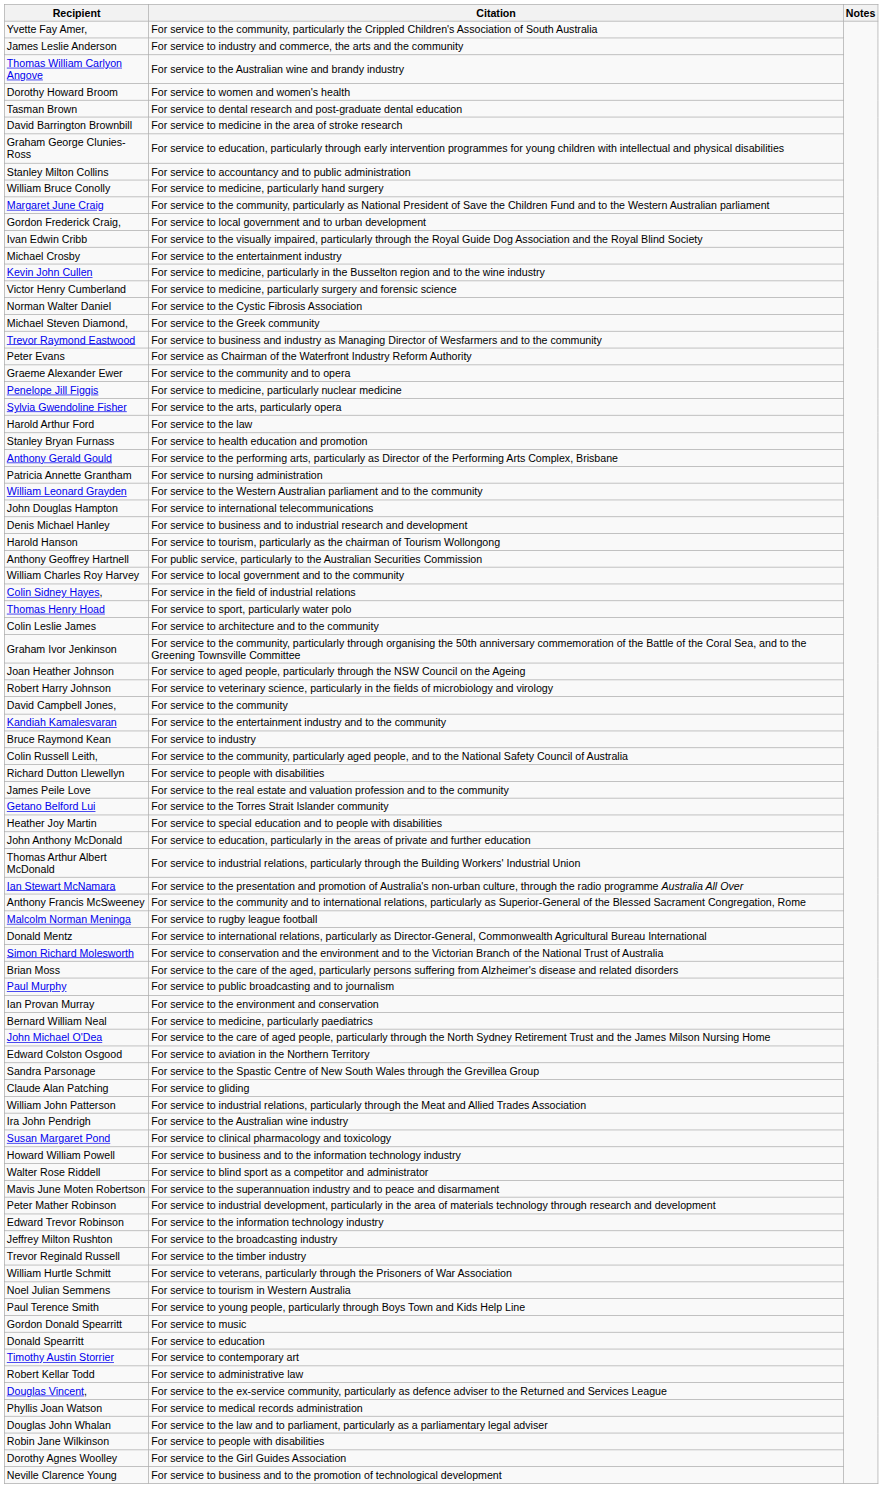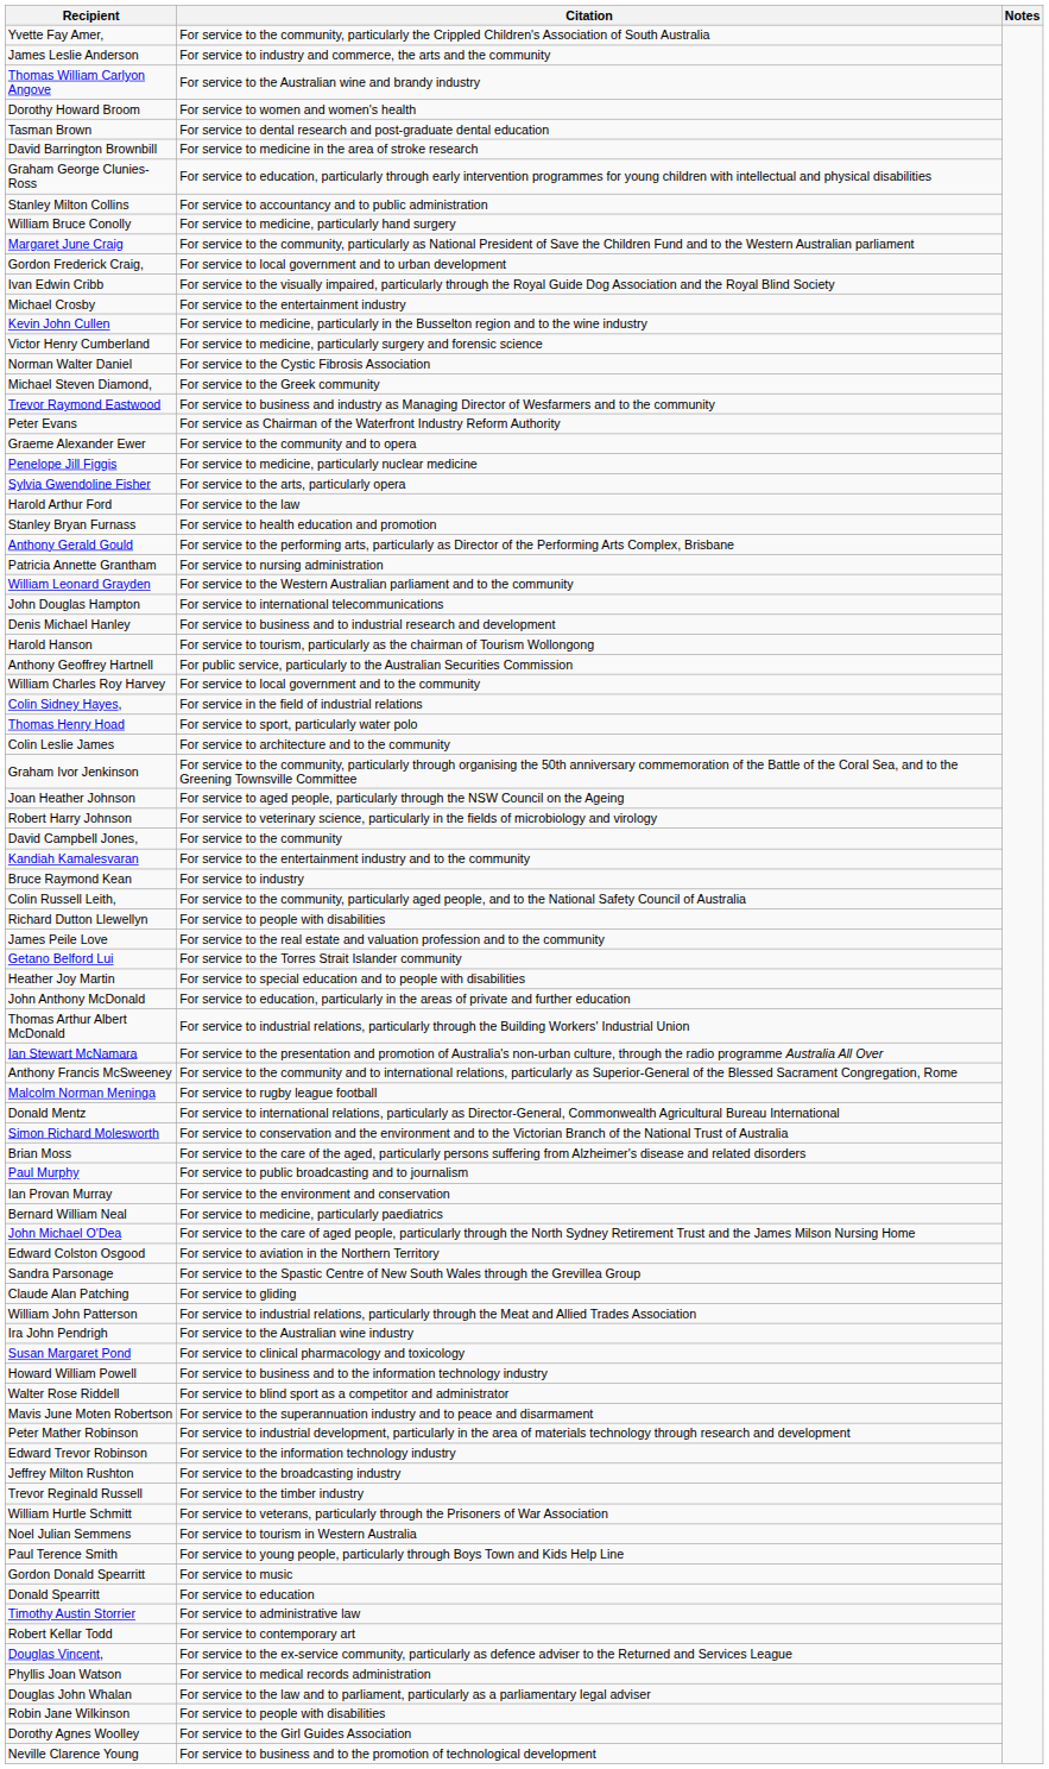 <table class="wikitable" style="font-size:95%;">
 <tr>
 <th>Recipient</th>
 <th>Citation</th>
 <th>Notes</th>
 </tr>
 <tr>
 <td>Yvette Fay Amer, </td>
 <td>For service to the community, particularly the Crippled Children's Association of South Australia</td>
 <td rowspan=84></td>
 </tr>
 <tr>
 <td>James Leslie Anderson</td>
 <td>For service to industry and commerce, the arts and the community</td>
 </tr>
 <tr>
 <td><a href='#'>Thomas William Carlyon Angove</a></td>
 <td>For service to the Australian wine and brandy industry</td>
 </tr>
 <tr>
 <td> Dorothy Howard Broom</td>
 <td>For service to women and women's health</td>
 </tr>
 <tr>
 <td> Tasman Brown</td>
 <td>For service to dental research and post-graduate dental education</td>
 </tr>
 <tr>
 <td> David Barrington Brownbill</td>
 <td>For service to medicine in the area of stroke research</td>
 </tr>
 <tr>
 <td> Graham George Clunies-Ross</td>
 <td>For service to education, particularly through early intervention programmes for young children with intellectual and physical disabilities</td>
 </tr>
 <tr>
 <td>Stanley Milton Collins</td>
 <td>For service to accountancy and to public administration</td>
 </tr>
 <tr>
 <td> William Bruce Conolly</td>
 <td>For service to medicine, particularly hand surgery</td>
 </tr>
 <tr>
 <td> <a href='#'>Margaret June Craig</a></td>
 <td>For service to the community, particularly as National President of Save the Children Fund and to the Western Australian parliament</td>
 </tr>
 <tr>
 <td>Gordon Frederick Craig, </td>
 <td>For service to local government and to urban development</td>
 </tr>
 <tr>
 <td>Ivan Edwin Cribb</td>
 <td>For service to the visually impaired, particularly through the Royal Guide Dog Association and the Royal Blind Society</td>
 </tr>
 <tr>
 <td>Michael Crosby</td>
 <td>For service to the entertainment industry</td>
 </tr>
 <tr>
 <td> <a href='#'>Kevin John Cullen</a></td>
 <td>For service to medicine, particularly in the Busselton region and to the wine industry</td>
 </tr>
 <tr>
 <td> Victor Henry Cumberland</td>
 <td>For service to medicine, particularly surgery and forensic science</td>
 </tr>
 <tr>
 <td>Norman Walter Daniel</td>
 <td>For service to the Cystic Fibrosis Association</td>
 </tr>
 <tr>
 <td>Michael Steven Diamond, </td>
 <td>For service to the Greek community</td>
 </tr>
 <tr>
 <td><a href='#'>Trevor Raymond Eastwood</a></td>
 <td>For service to business and industry as Managing Director of Wesfarmers and to the community</td>
 </tr>
 <tr>
 <td>Peter Evans</td>
 <td>For service as Chairman of the Waterfront Industry Reform Authority</td>
 </tr>
 <tr>
 <td>Graeme Alexander Ewer</td>
 <td>For service to the community and to opera</td>
 </tr>
 <tr>
 <td><a href='#'>Penelope Jill Figgis</a></td>
 <td>For service to medicine, particularly nuclear medicine</td>
 </tr>
 <tr>
 <td><a href='#'>Sylvia Gwendoline Fisher</a></td>
 <td>For service to the arts, particularly opera</td>
 </tr>
 <tr>
 <td> Harold Arthur Ford</td>
 <td>For service to the law</td>
 </tr>
 <tr>
 <td> Stanley Bryan Furnass</td>
 <td>For service to health education and promotion</td>
 </tr>
 <tr>
 <td><a href='#'>Anthony Gerald Gould</a></td>
 <td>For service to the performing arts, particularly as Director of the Performing Arts Complex, Brisbane</td>
 </tr>
 <tr>
 <td> Patricia Annette Grantham</td>
 <td>For service to nursing administration</td>
 </tr>
 <tr>
 <td> <a href='#'>William Leonard Grayden</a></td>
 <td>For service to the Western Australian parliament and to the community</td>
 </tr>
 <tr>
 <td>John Douglas Hampton</td>
 <td>For service to international telecommunications</td>
 </tr>
 <tr>
 <td>Denis Michael Hanley</td>
 <td>For service to business and to industrial research and development</td>
 </tr>
 <tr>
 <td>Harold Hanson</td>
 <td>For service to tourism, particularly as the chairman of Tourism Wollongong</td>
 </tr>
 <tr>
 <td>Anthony Geoffrey Hartnell</td>
 <td>For public service, particularly to the Australian Securities Commission</td>
 </tr>
 <tr>
 <td>William Charles Roy Harvey</td>
 <td>For service to local government and to the community</td>
 </tr>
 <tr>
 <td><a href='#'>Colin Sidney Hayes</a>, </td>
 <td>For service in the field of industrial relations</td>
 </tr>
 <tr>
 <td><a href='#'>Thomas Henry Hoad</a></td>
 <td>For service to sport, particularly water polo</td>
 </tr>
 <tr>
 <td>Colin Leslie James</td>
 <td>For service to architecture and to the community</td>
 </tr>
 <tr>
 <td>Graham Ivor Jenkinson</td>
 <td>For service to the community, particularly through organising the 50th anniversary commemoration of the Battle of the Coral Sea, and to the Greening Townsville Committee</td>
 </tr>
 <tr>
 <td>Joan Heather Johnson</td>
 <td>For service to aged people, particularly through the NSW Council on the Ageing</td>
 </tr>
 <tr>
 <td> Robert Harry Johnson</td>
 <td>For service to veterinary science, particularly in the fields of microbiology and virology</td>
 </tr>
 <tr>
 <td>David Campbell Jones, </td>
 <td>For service to the community</td>
 </tr>
 <tr>
 <td><a href='#'>Kandiah Kamalesvaran</a></td>
 <td>For service to the entertainment industry and to the community</td>
 </tr>
 <tr>
 <td>Bruce Raymond Kean</td>
 <td>For service to industry</td>
 </tr>
 <tr>
 <td>Colin Russell Leith, </td>
 <td>For service to the community, particularly aged people, and to the National Safety Council of Australia</td>
 </tr>
 <tr>
 <td>Richard Dutton Llewellyn</td>
 <td>For service to people with disabilities</td>
 </tr>
 <tr>
 <td>James Peile Love</td>
 <td>For service to the real estate and valuation profession and to the community</td>
 </tr>
 <tr>
 <td><a href='#'>Getano Belford Lui</a> </td>
 <td>For service to the Torres Strait Islander community</td>
 </tr>
 <tr>
 <td>Heather Joy Martin</td>
 <td>For service to special education and to people with disabilities</td>
 </tr>
 <tr>
 <td>John Anthony McDonald</td>
 <td>For service to education, particularly in the areas of private and further education</td>
 </tr>
 <tr>
 <td>Thomas Arthur Albert McDonald</td>
 <td>For service to industrial relations, particularly through the Building Workers' Industrial Union</td>
 </tr>
 <tr>
 <td><a href='#'>Ian Stewart McNamara</a></td>
 <td>For service to the presentation and promotion of Australia's non-urban culture, through the radio programme <em>Australia All Over</em></td>
 </tr>
 <tr>
 <td> Anthony Francis McSweeney</td>
 <td>For service to the community and to international relations, particularly as Superior-General of the Blessed Sacrament Congregation, Rome</td>
 </tr>
 <tr>
 <td><a href='#'>Malcolm Norman Meninga</a></td>
 <td>For service to rugby league football</td>
 </tr>
 <tr>
 <td>Donald Mentz</td>
 <td>For service to international relations, particularly as Director-General, Commonwealth Agricultural Bureau International</td>
 </tr>
 <tr>
 <td><a href='#'>Simon Richard Molesworth</a></td>
 <td>For service to conservation and the environment and to the Victorian Branch of the National Trust of Australia</td>
 </tr>
 <tr>
 <td>Brian Moss</td>
 <td>For service to the care of the aged, particularly persons suffering from Alzheimer's disease and related disorders</td>
 </tr>
 <tr>
 <td><a href='#'>Paul Murphy</a></td>
 <td>For service to public broadcasting and to journalism</td>
 </tr>
 <tr>
 <td> Ian Provan Murray</td>
 <td>For service to the environment and conservation</td>
 </tr>
 <tr>
 <td> Bernard William Neal</td>
 <td>For service to medicine, particularly paediatrics</td>
 </tr>
 <tr>
 <td><a href='#'>John Michael O'Dea</a></td>
 <td>For service to the care of aged people, particularly through the North Sydney Retirement Trust and the James Milson Nursing Home</td>
 </tr>
 <tr>
 <td>Edward Colston Osgood</td>
 <td>For service to aviation in the Northern Territory</td>
 </tr>
 <tr>
 <td>Sandra Parsonage</td>
 <td>For service to the Spastic Centre of New South Wales through the Grevillea Group</td>
 </tr>
 <tr>
 <td>Claude Alan Patching</td>
 <td>For service to gliding</td>
 </tr>
 <tr>
 <td>William John Patterson</td>
 <td>For service to industrial relations, particularly through the Meat and Allied Trades Association</td>
 </tr>
 <tr>
 <td>Ira John Pendrigh</td>
 <td>For service to the Australian wine industry</td>
 </tr>
 <tr>
 <td> <a href='#'>Susan Margaret Pond</a></td>
 <td>For service to clinical pharmacology and toxicology</td>
 </tr>
 <tr>
 <td>Howard William Powell</td>
 <td>For service to business and to the information technology industry</td>
 </tr>
 <tr>
 <td>Walter Rose Riddell</td>
 <td>For service to blind sport as a competitor and administrator</td>
 </tr>
 <tr>
 <td>Mavis June Moten Robertson</td>
 <td>For service to the superannuation industry and to peace and disarmament</td>
 </tr>
 <tr>
 <td> Peter Mather Robinson</td>
 <td>For service to industrial development, particularly in the area of materials technology through research and development</td>
 </tr>
 <tr>
 <td>Edward Trevor Robinson</td>
 <td>For service to the information technology industry</td>
 </tr>
 <tr>
 <td>Jeffrey Milton Rushton</td>
 <td>For service to the broadcasting industry</td>
 </tr>
 <tr>
 <td>Trevor Reginald Russell</td>
 <td>For service to the timber industry</td>
 </tr>
 <tr>
 <td>William Hurtle Schmitt</td>
 <td>For service to veterans, particularly through the Prisoners of War Association</td>
 </tr>
 <tr>
 <td>Noel Julian Semmens</td>
 <td>For service to tourism in Western Australia</td>
 </tr>
 <tr>
 <td> Paul Terence Smith</td>
 <td>For service to young people, particularly through Boys Town and Kids Help Line</td>
 </tr>
 <tr>
 <td> Gordon Donald Spearritt</td>
 <td>For service to music</td>
 </tr>
 <tr>
 <td> Donald Spearritt</td>
 <td>For service to education</td>
 </tr>
 <tr>
 <td><a href='#'>Timothy Austin Storrier</a></td>
-<td>For service to contemporary art</td>
+<td>For service to administrative law</td>
 </tr>
 <tr>
 <td>Robert Kellar Todd</td>
-<td>For service to administrative law</td>
+<td>For service to contemporary art</td>
 </tr>
 <tr>
 <td> <a href='#'>Douglas Vincent</a>,  </td>
 <td>For service to the ex-service community, particularly as defence adviser to the Returned and Services League</td>
 </tr>
 <tr>
 <td> Phyllis Joan Watson</td>
 <td>For service to medical records administration</td>
 </tr>
 <tr>
 <td> Douglas John Whalan</td>
 <td>For service to the law and to parliament, particularly as a parliamentary legal adviser</td>
 </tr>
 <tr>
 <td>Robin Jane Wilkinson</td>
 <td>For service to people with disabilities</td>
 </tr>
 <tr>
 <td>Dorothy Agnes Woolley</td>
 <td>For service to the Girl Guides Association</td>
 </tr>
 <tr>
 <td>Neville Clarence Young</td>
 <td>For service to business and to the promotion of technological development</td>
 </tr>
 </table>
